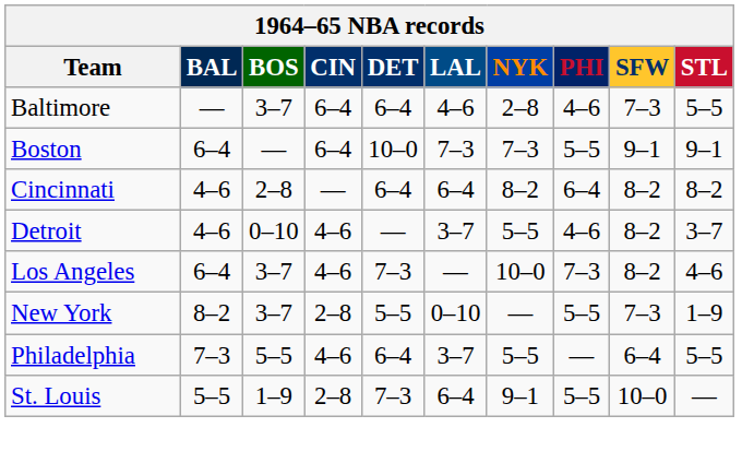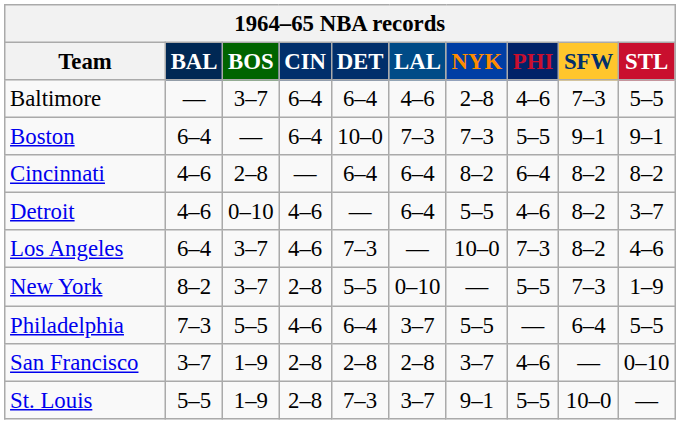 <table class="wikitable" style="font-size:95%; text-align:center;">
 <tr>
 <th colspan=10>1964–65 NBA records</th>
 </tr>
 <tr>
 <th width=100>Team</th>
 <th style="background:#002854;color:#FFFFFF;width=35">BAL</th>
 <th style="background:#006400;color:#FFFFFF;width=35">BOS</th>
 <th style="background:#012F6B;color:#FFFFFF;width=35">CIN</th>
 <th style="background:#012F6B;color:#FFFFFF;width=35">DET</th>
 <th style="background:#004B87;color:#FFFFFF;width=35">LAL</th>
 <th style="background:#003EA4;color:#FF8C00;width=35">NYK</th>
 <th style="background:#012268;color:#C90F2E;width=35">PHI</th>
 <th style="background:#FFC62C;color:#012F6B;width=35">SFW</th>
 <th style="background:#C90F2E;color:#FFFFFF;width=35">STL</th>
 </tr>
 <tr>
 <td style="text-align:left;">Baltimore</td>
 <td>—</td>
 <td>3–7</td>
 <td>6–4</td>
 <td>6–4</td>
 <td>4–6</td>
 <td>2–8</td>
 <td>4–6</td>
 <td>7–3</td>
 <td>5–5</td>
 </tr>
 <tr>
 <td style="text-align:left;"><a href='#'>Boston</a></td>
 <td>6–4</td>
 <td>—</td>
 <td>6–4</td>
 <td>10–0</td>
 <td>7–3</td>
 <td>7–3</td>
 <td>5–5</td>
 <td>9–1</td>
 <td>9–1</td>
 </tr>
 <tr>
 <td style="text-align:left;"><a href='#'>Cincinnati</a></td>
 <td>4–6</td>
 <td>2–8</td>
 <td>—</td>
 <td>6–4</td>
 <td>6–4</td>
 <td>8–2</td>
 <td>6–4</td>
 <td>8–2</td>
 <td>8–2</td>
 </tr>
 <tr>
 <td style="text-align:left;"><a href='#'>Detroit</a></td>
 <td>4–6</td>
 <td>0–10</td>
 <td>4–6</td>
 <td>—</td>
-<td>3–7</td>
+<td>6–4</td>
 <td>5–5</td>
 <td>4–6</td>
 <td>8–2</td>
 <td>3–7</td>
 </tr>
 <tr>
 <td style="text-align:left;"><a href='#'>Los Angeles</a></td>
 <td>6–4</td>
 <td>3–7</td>
 <td>4–6</td>
 <td>7–3</td>
 <td>—</td>
 <td>10–0</td>
 <td>7–3</td>
 <td>8–2</td>
 <td>4–6</td>
 </tr>
 <tr>
 <td style="text-align:left;"><a href='#'>New York</a></td>
 <td>8–2</td>
 <td>3–7</td>
 <td>2–8</td>
 <td>5–5</td>
 <td>0–10</td>
 <td>—</td>
 <td>5–5</td>
 <td>7–3</td>
 <td>1–9</td>
 </tr>
 <tr>
 <td style="text-align:left;"><a href='#'>Philadelphia</a></td>
 <td>7–3</td>
 <td>5–5</td>
 <td>4–6</td>
 <td>6–4</td>
 <td>3–7</td>
 <td>5–5</td>
 <td>—</td>
 <td>6–4</td>
 <td>5–5</td>
 </tr>
 <tr>
+<td style="text-align:left;"><a href='#'>San Francisco</a></td>
+<td>3–7</td>
+<td>1–9</td>
+<td>2–8</td>
+<td>2–8</td>
+<td>2–8</td>
+<td>3–7</td>
+<td>4–6</td>
+<td>—</td>
+<td>0–10</td>
+</tr>
+<tr>
 <td style="text-align:left;"><a href='#'>St. Louis</a></td>
 <td>5–5</td>
 <td>1–9</td>
 <td>2–8</td>
 <td>7–3</td>
-<td>6–4</td>
+<td>3–7</td>
 <td>9–1</td>
 <td>5–5</td>
 <td>10–0</td>
 <td>—</td>
 </tr>
 </table>
